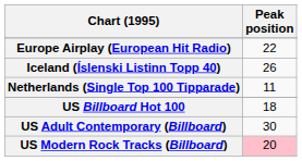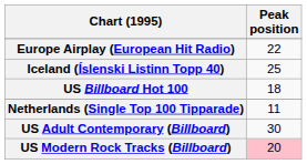 <table class="wikitable sortable plainrowheaders" style="text-align:center">
 <tr>
 <th scope="col">Chart (1995)</th>
 <th scope="col">Peak<br>position</th>
 </tr>
 <tr>
 </tr>
 <tr>
 </tr>
 <tr>
 </tr>
 <tr>
 </tr>
 <tr>
 <th scope="row">Europe Airplay (<a href='#'>European Hit Radio</a>)</th>
 <td>22</td>
 </tr>
 <tr>
 <th scope="row">Iceland (<a href='#'>Íslenski Listinn Topp 40</a>)</th>
-<td>26</td>
+<td>25</td>
 </tr>
 <tr>
-<th scope="row">Netherlands (<a href='#'>Single Top 100 Tipparade</a>)</th>
-<td>11</td>
+<th scope="row">US <a href='#'><em>Billboard</em> Hot 100</a></th>
+<td>18</td>
 </tr>
 <tr>
 </tr>
 <tr>
 </tr>
 <tr>
-<th scope="row">US <a href='#'><em>Billboard</em> Hot 100</a></th>
-<td>18</td>
+<th scope="row">Netherlands (<a href='#'>Single Top 100 Tipparade</a>)</th>
+<td>11</td>
 </tr>
 <tr>
 <th scope="row">US <a href='#'>Adult Contemporary</a> (<em><a href='#'>Billboard</a></em>)</th>
 <td>30</td>
 </tr>
 <tr>
 <th scope="row">US <a href='#'>Modern Rock Tracks</a> (<em><a href='#'>Billboard</a></em>)</th>
 <td style="background: pink;">20</td>
 </tr>
 </table>
